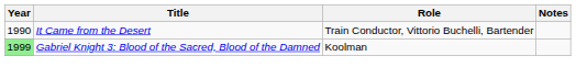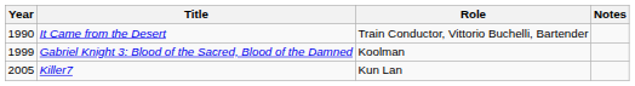 <table class="wikitable sortable">
 <tr>
 <th>Year</th>
 <th>Title</th>
 <th>Role</th>
 <th>Notes</th>
 </tr>
 <tr>
 <td>1990</td>
 <td><em><a href='#'>It Came from the Desert</a></em></td>
 <td>Train Conductor, Vittorio Buchelli, Bartender</td>
 <td></td>
 </tr>
 <tr>
-<td style="background: lightgreen;">1999</td>
+<td>1999</td>
 <td><em><a href='#'>Gabriel Knight 3: Blood of the Sacred, Blood of the Damned</a></em></td>
 <td>Koolman</td>
 <td></td>
 </tr>
+<tr>
+<td>2005</td>
+<td><em><a href='#'>Killer7</a></em></td>
+<td>Kun Lan</td>
+<td></td>
+</tr>
 </table>
